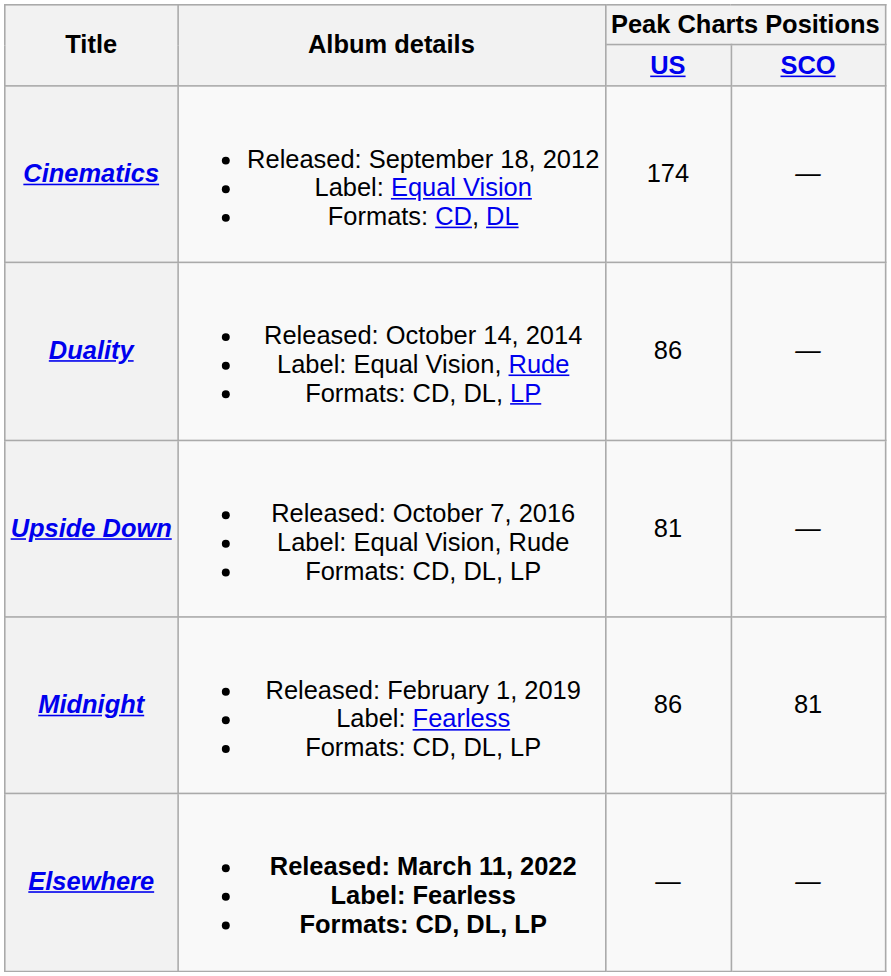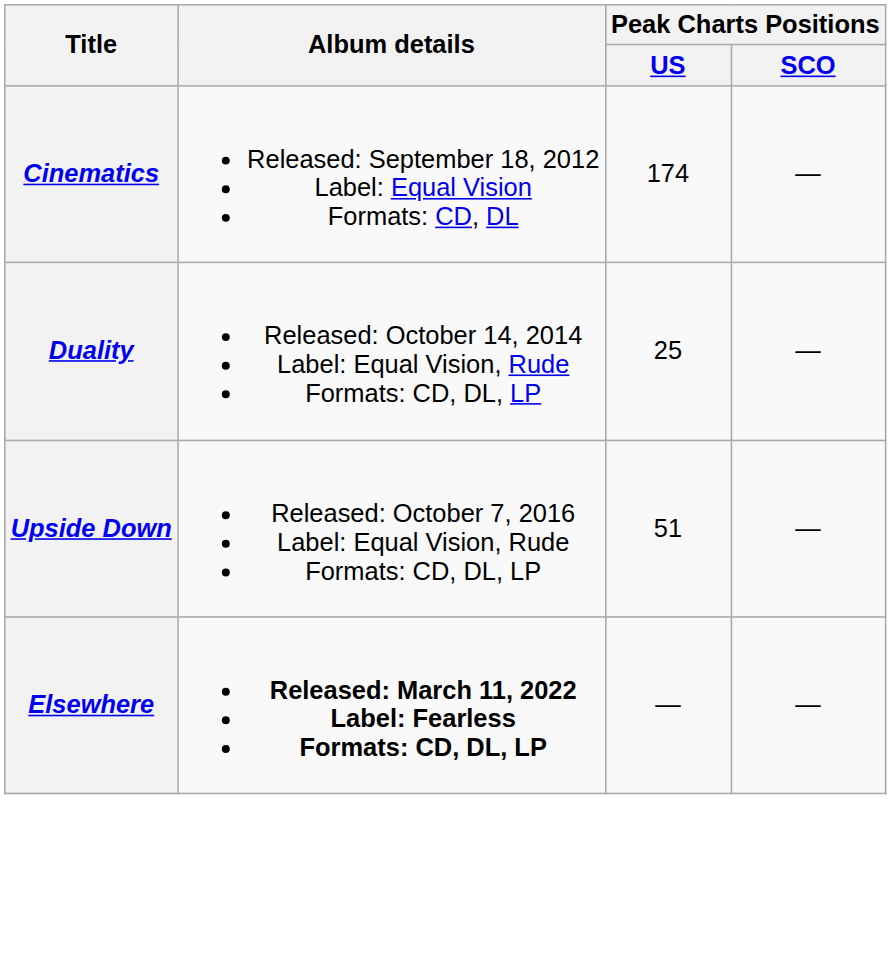 <table class="wikitable plainrowheaders" style="text-align:center;">
 <tr>
 <th rowspan="2">Title</th>
 <th rowspan="2">Album details</th>
 <th colspan="2">Peak Charts Positions</th>
 </tr>
 <tr>
 <th><a href='#'>US</a><br></th>
 <th><a href='#'>SCO</a><br></th>
 </tr>
 <tr>
 <th scope="row"><em><a href='#'>Cinematics</a></em></th>
 <td><br><ul><li>Released: September 18, 2012</li><li>Label: <a href='#'>Equal Vision</a></li><li>Formats: <a href='#'>CD</a>, <a href='#'>DL</a></li></ul></td>
 <td>174</td>
 <td><em>—</em></td>
 </tr>
 <tr>
 <th scope="row"><em><a href='#'>Duality</a></em></th>
 <td><br><ul><li>Released: October 14, 2014</li><li>Label: Equal Vision, <a href='#'>Rude</a></li><li>Formats: CD, DL, <a href='#'>LP</a></li></ul></td>
-<td>86</td>
+<td>25</td>
 <td><em>—</em></td>
 </tr>
 <tr>
 <th scope="row"><em><a href='#'>Upside Down</a></em></th>
 <td><br><ul><li>Released: October 7, 2016</li><li>Label: Equal Vision, Rude</li><li>Formats: CD, DL, LP</li></ul></td>
-<td>81</td>
+<td>51</td>
 <td><em>—</em></td>
-</tr>
-<tr>
-<th scope="row"><em><a href='#'>Midnight</a></em></th>
-<td><br><ul><li>Released: February 1, 2019</li><li>Label: <a href='#'>Fearless</a></li><li>Formats: CD, DL, LP</li></ul></td>
-<td>86</td>
-<td>81</td>
 </tr>
 <tr>
 <th scope="row"><em><a href='#'>Elsewhere</a></em></th>
 <td><strong><br><ul><li>Released: March 11, 2022</li><li>Label: Fearless</li><li>Formats: CD, DL, LP</li></ul></strong></td>
 <td>—</td>
 <td><em>—</em></td>
 </tr>
 </table>
